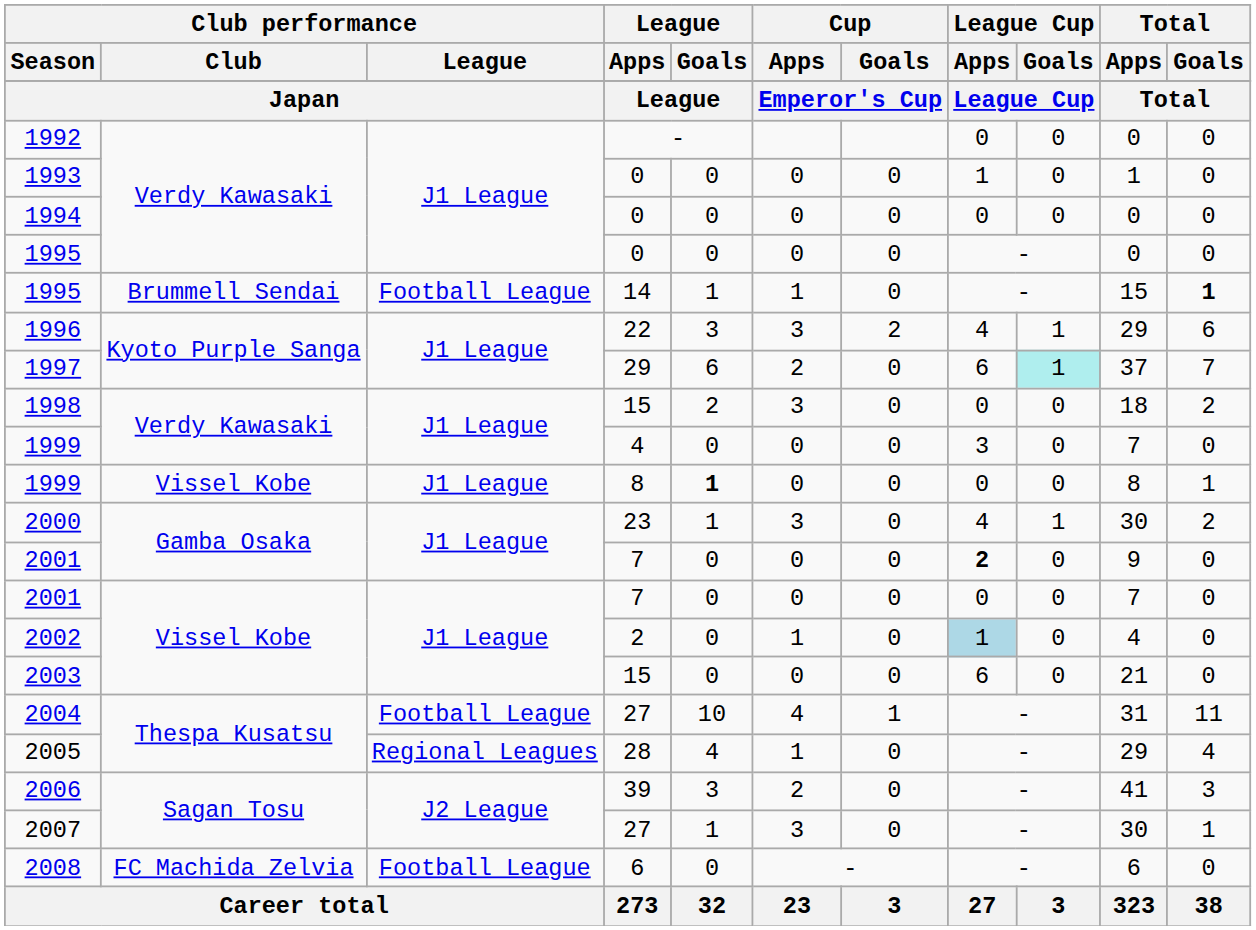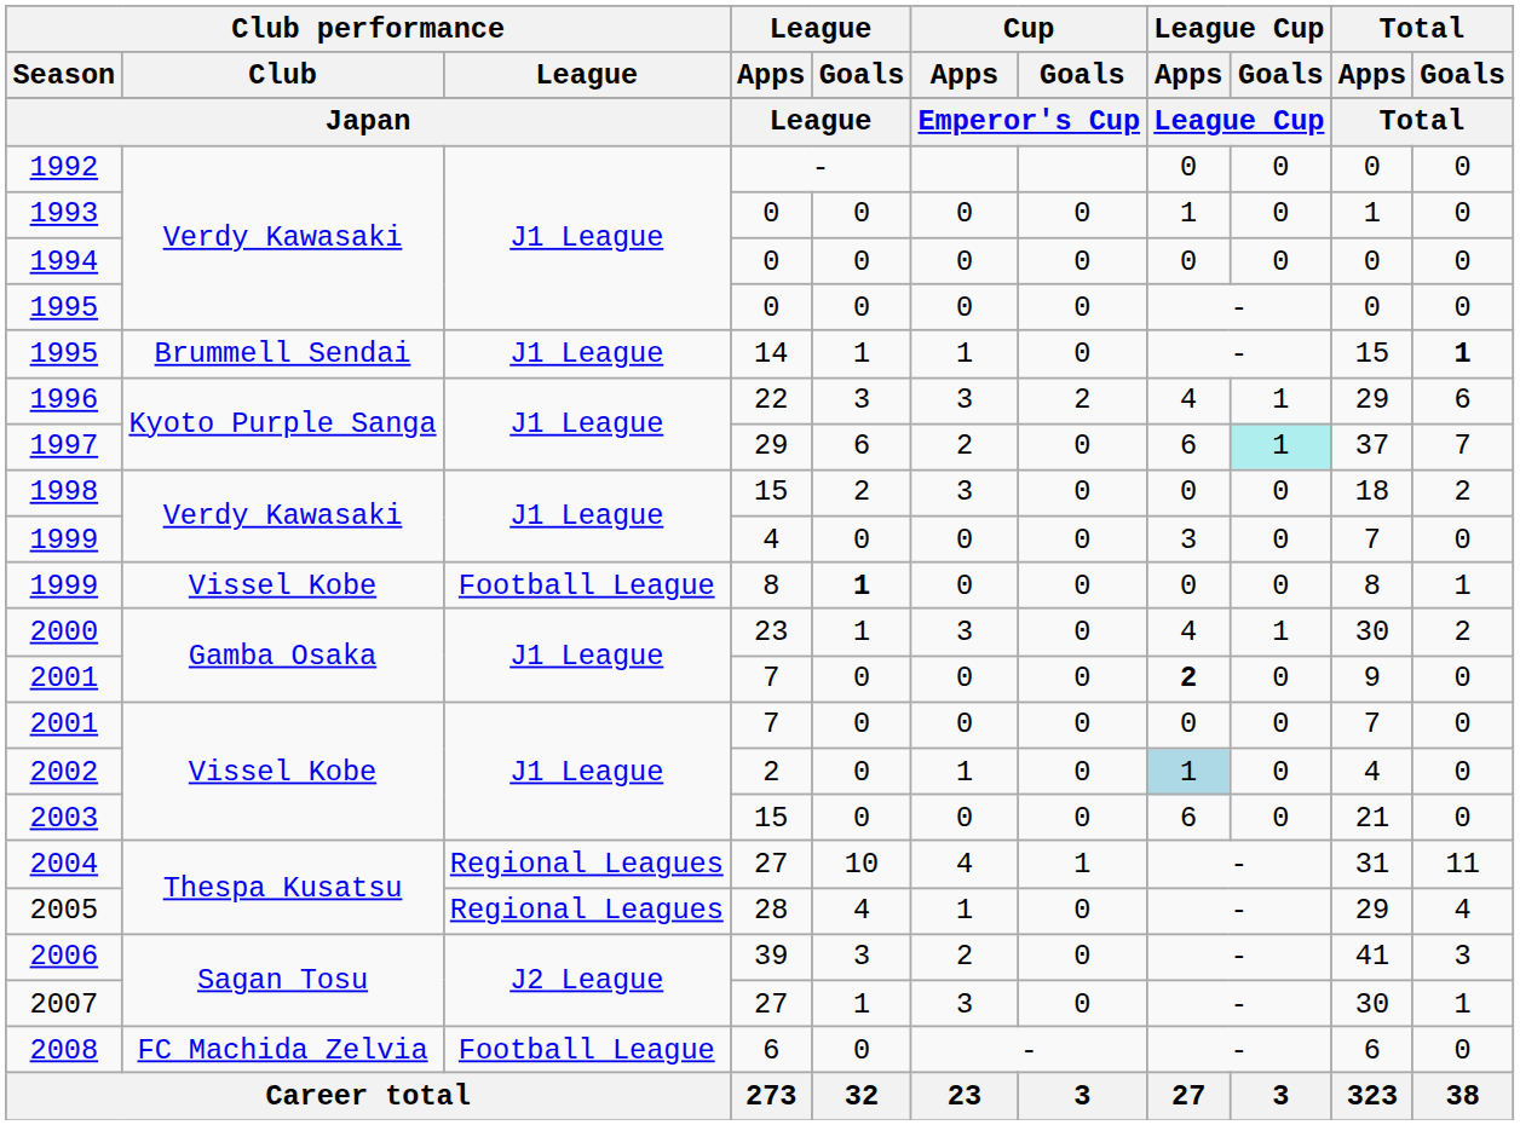 <table class="wikitable" style="text-align:center">
 <tr>
 <th colspan=3>Club performance</th>
 <th colspan=2>League</th>
 <th colspan=2>Cup</th>
 <th colspan=2>League Cup</th>
 <th colspan=2>Total</th>
 </tr>
 <tr>
 <th>Season</th>
 <th>Club</th>
 <th>League</th>
 <th>Apps</th>
 <th>Goals</th>
 <th>Apps</th>
 <th>Goals</th>
 <th>Apps</th>
 <th>Goals</th>
 <th>Apps</th>
 <th>Goals</th>
 </tr>
 <tr>
 </tr>
 <tr>
 <th colspan=3>Japan</th>
 <th colspan=2>League</th>
 <th colspan=2><a href='#'>Emperor's Cup</a></th>
 <th colspan=2><a href='#'>League Cup</a></th>
 <th colspan=2>Total</th>
 </tr>
 <tr>
 <td><a href='#'>1992</a></td>
 <td rowspan=4><a href='#'>Verdy Kawasaki</a></td>
 <td rowspan=4><a href='#'>J1 League</a></td>
 <td colspan=2>-</td>
 <td></td>
 <td></td>
 <td>0</td>
 <td>0</td>
 <td>0</td>
 <td>0</td>
 </tr>
 <tr>
 <td><a href='#'>1993</a></td>
 <td>0</td>
 <td>0</td>
 <td>0</td>
 <td>0</td>
 <td>1</td>
 <td>0</td>
 <td>1</td>
 <td>0</td>
 </tr>
 <tr>
 <td><a href='#'>1994</a></td>
 <td>0</td>
 <td>0</td>
 <td>0</td>
 <td>0</td>
 <td>0</td>
 <td>0</td>
 <td>0</td>
 <td>0</td>
 </tr>
 <tr>
 <td><a href='#'>1995</a></td>
 <td>0</td>
 <td>0</td>
 <td>0</td>
 <td>0</td>
 <td colspan=2>-</td>
 <td>0</td>
 <td>0</td>
 </tr>
 <tr>
 <td><a href='#'>1995</a></td>
 <td><a href='#'>Brummell Sendai</a></td>
-<td><a href='#'>Football League</a></td>
+<td><a href='#'>J1 League</a></td>
 <td>14</td>
 <td>1</td>
 <td>1</td>
 <td>0</td>
 <td colspan=2>-</td>
 <td>15</td>
 <td><strong>1</strong></td>
 </tr>
 <tr>
 <td><a href='#'>1996</a></td>
 <td rowspan=2><a href='#'>Kyoto Purple Sanga</a></td>
 <td rowspan=2><a href='#'>J1 League</a></td>
 <td>22</td>
 <td>3</td>
 <td>3</td>
 <td>2</td>
 <td>4</td>
 <td>1</td>
 <td>29</td>
 <td>6</td>
 </tr>
 <tr>
 <td><a href='#'>1997</a></td>
 <td>29</td>
 <td>6</td>
 <td>2</td>
 <td>0</td>
 <td>6</td>
 <td style="background: paleturquoise;">1</td>
 <td>37</td>
 <td>7</td>
 </tr>
 <tr>
 <td><a href='#'>1998</a></td>
 <td rowspan=2><a href='#'>Verdy Kawasaki</a></td>
 <td rowspan=2><a href='#'>J1 League</a></td>
 <td>15</td>
 <td>2</td>
 <td>3</td>
 <td>0</td>
 <td>0</td>
 <td>0</td>
 <td>18</td>
 <td>2</td>
 </tr>
 <tr>
 <td><a href='#'>1999</a></td>
 <td>4</td>
 <td>0</td>
 <td>0</td>
 <td>0</td>
 <td>3</td>
 <td>0</td>
 <td>7</td>
 <td>0</td>
 </tr>
 <tr>
 <td><a href='#'>1999</a></td>
 <td><a href='#'>Vissel Kobe</a></td>
-<td><a href='#'>J1 League</a></td>
+<td><a href='#'>Football League</a></td>
 <td>8</td>
 <td><strong>1</strong></td>
 <td>0</td>
 <td>0</td>
 <td>0</td>
 <td>0</td>
 <td>8</td>
 <td>1</td>
 </tr>
 <tr>
 <td><a href='#'>2000</a></td>
 <td rowspan=2><a href='#'>Gamba Osaka</a></td>
 <td rowspan=2><a href='#'>J1 League</a></td>
 <td>23</td>
 <td>1</td>
 <td>3</td>
 <td>0</td>
 <td>4</td>
 <td>1</td>
 <td>30</td>
 <td>2</td>
 </tr>
 <tr>
 <td><a href='#'>2001</a></td>
 <td>7</td>
 <td>0</td>
 <td>0</td>
 <td>0</td>
 <td><strong>2</strong></td>
 <td>0</td>
 <td>9</td>
 <td>0</td>
 </tr>
 <tr>
 <td><a href='#'>2001</a></td>
 <td rowspan=3><a href='#'>Vissel Kobe</a></td>
 <td rowspan=3><a href='#'>J1 League</a></td>
 <td>7</td>
 <td>0</td>
 <td>0</td>
 <td>0</td>
 <td>0</td>
 <td>0</td>
 <td>7</td>
 <td>0</td>
 </tr>
 <tr>
 <td><a href='#'>2002</a></td>
 <td>2</td>
 <td>0</td>
 <td>1</td>
 <td>0</td>
 <td style="background: lightblue;">1</td>
 <td>0</td>
 <td>4</td>
 <td>0</td>
 </tr>
 <tr>
 <td><a href='#'>2003</a></td>
 <td>15</td>
 <td>0</td>
 <td>0</td>
 <td>0</td>
 <td>6</td>
 <td>0</td>
 <td>21</td>
 <td>0</td>
 </tr>
 <tr>
 <td><a href='#'>2004</a></td>
 <td rowspan=2><a href='#'>Thespa Kusatsu</a></td>
-<td><a href='#'>Football League</a></td>
+<td><a href='#'>Regional Leagues</a></td>
 <td>27</td>
 <td>10</td>
 <td>4</td>
 <td>1</td>
 <td colspan=2>-</td>
 <td>31</td>
 <td>11</td>
 </tr>
 <tr>
 <td>2005</td>
 <td><a href='#'>Regional Leagues</a></td>
 <td>28</td>
 <td>4</td>
 <td>1</td>
 <td>0</td>
 <td colspan=2>-</td>
 <td>29</td>
 <td>4</td>
 </tr>
 <tr>
 <td><a href='#'>2006</a></td>
 <td rowspan=2><a href='#'>Sagan Tosu</a></td>
 <td rowspan=2><a href='#'>J2 League</a></td>
 <td>39</td>
 <td>3</td>
 <td>2</td>
 <td>0</td>
 <td colspan=2>-</td>
 <td>41</td>
 <td>3</td>
 </tr>
 <tr>
 <td>2007</td>
 <td>27</td>
 <td>1</td>
 <td>3</td>
 <td>0</td>
 <td colspan=2>-</td>
 <td>30</td>
 <td>1</td>
 </tr>
 <tr>
 <td><a href='#'>2008</a></td>
 <td><a href='#'>FC Machida Zelvia</a></td>
 <td><a href='#'>Football League</a></td>
 <td>6</td>
 <td>0</td>
 <td colspan=2>-</td>
 <td colspan=2>-</td>
 <td>6</td>
 <td>0</td>
 </tr>
 <tr>
 <th colspan=3>Career total</th>
 <th>273</th>
 <th>32</th>
 <th>23</th>
 <th>3</th>
 <th>27</th>
 <th>3</th>
 <th>323</th>
 <th>38</th>
 </tr>
 </table>
